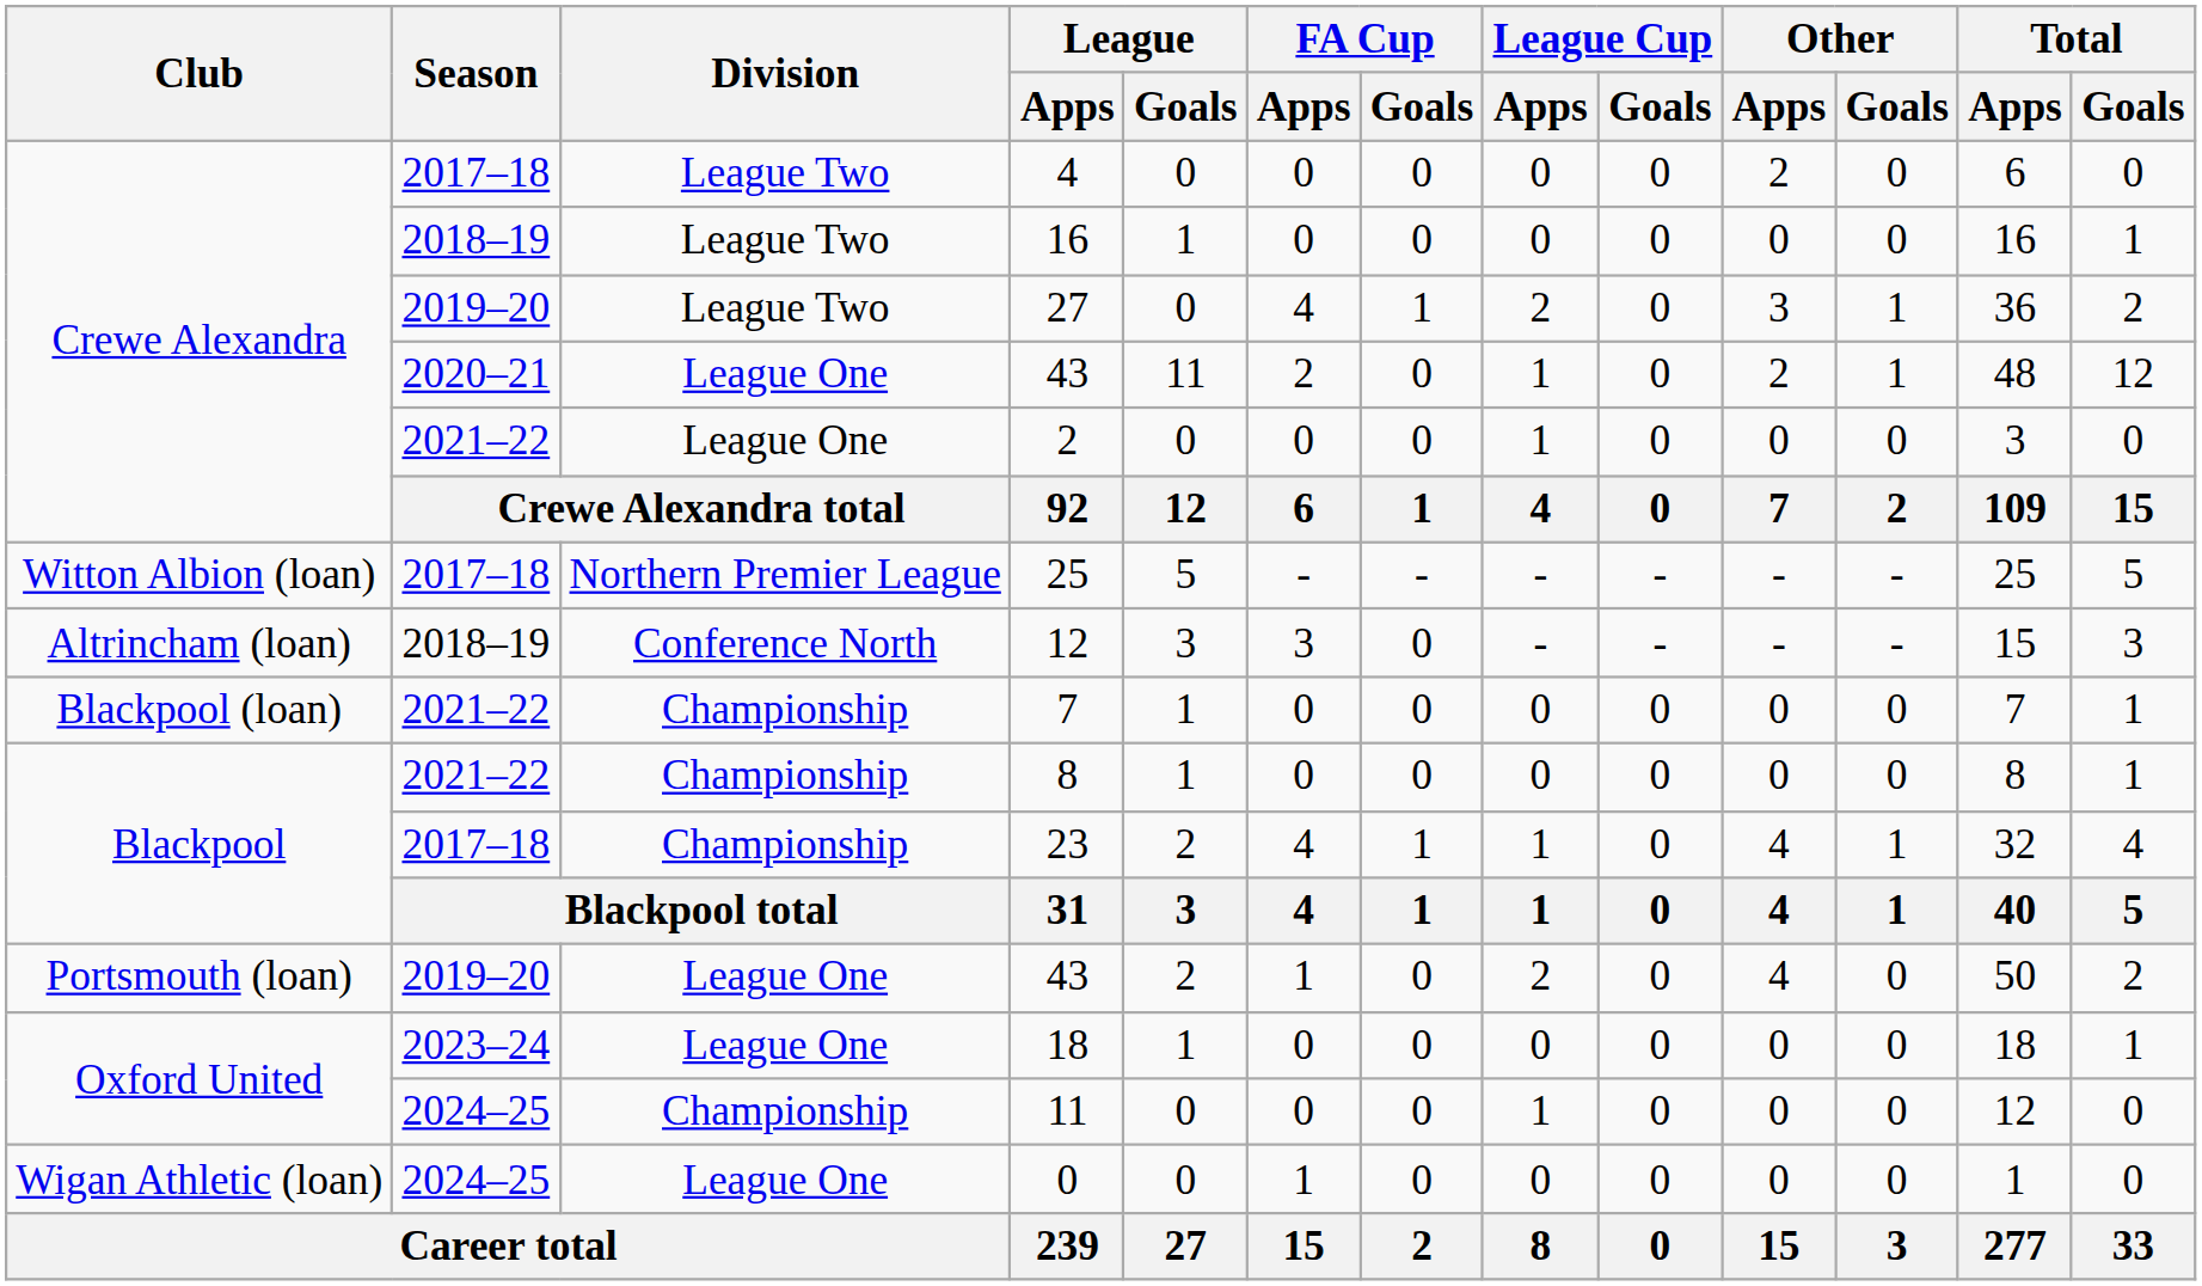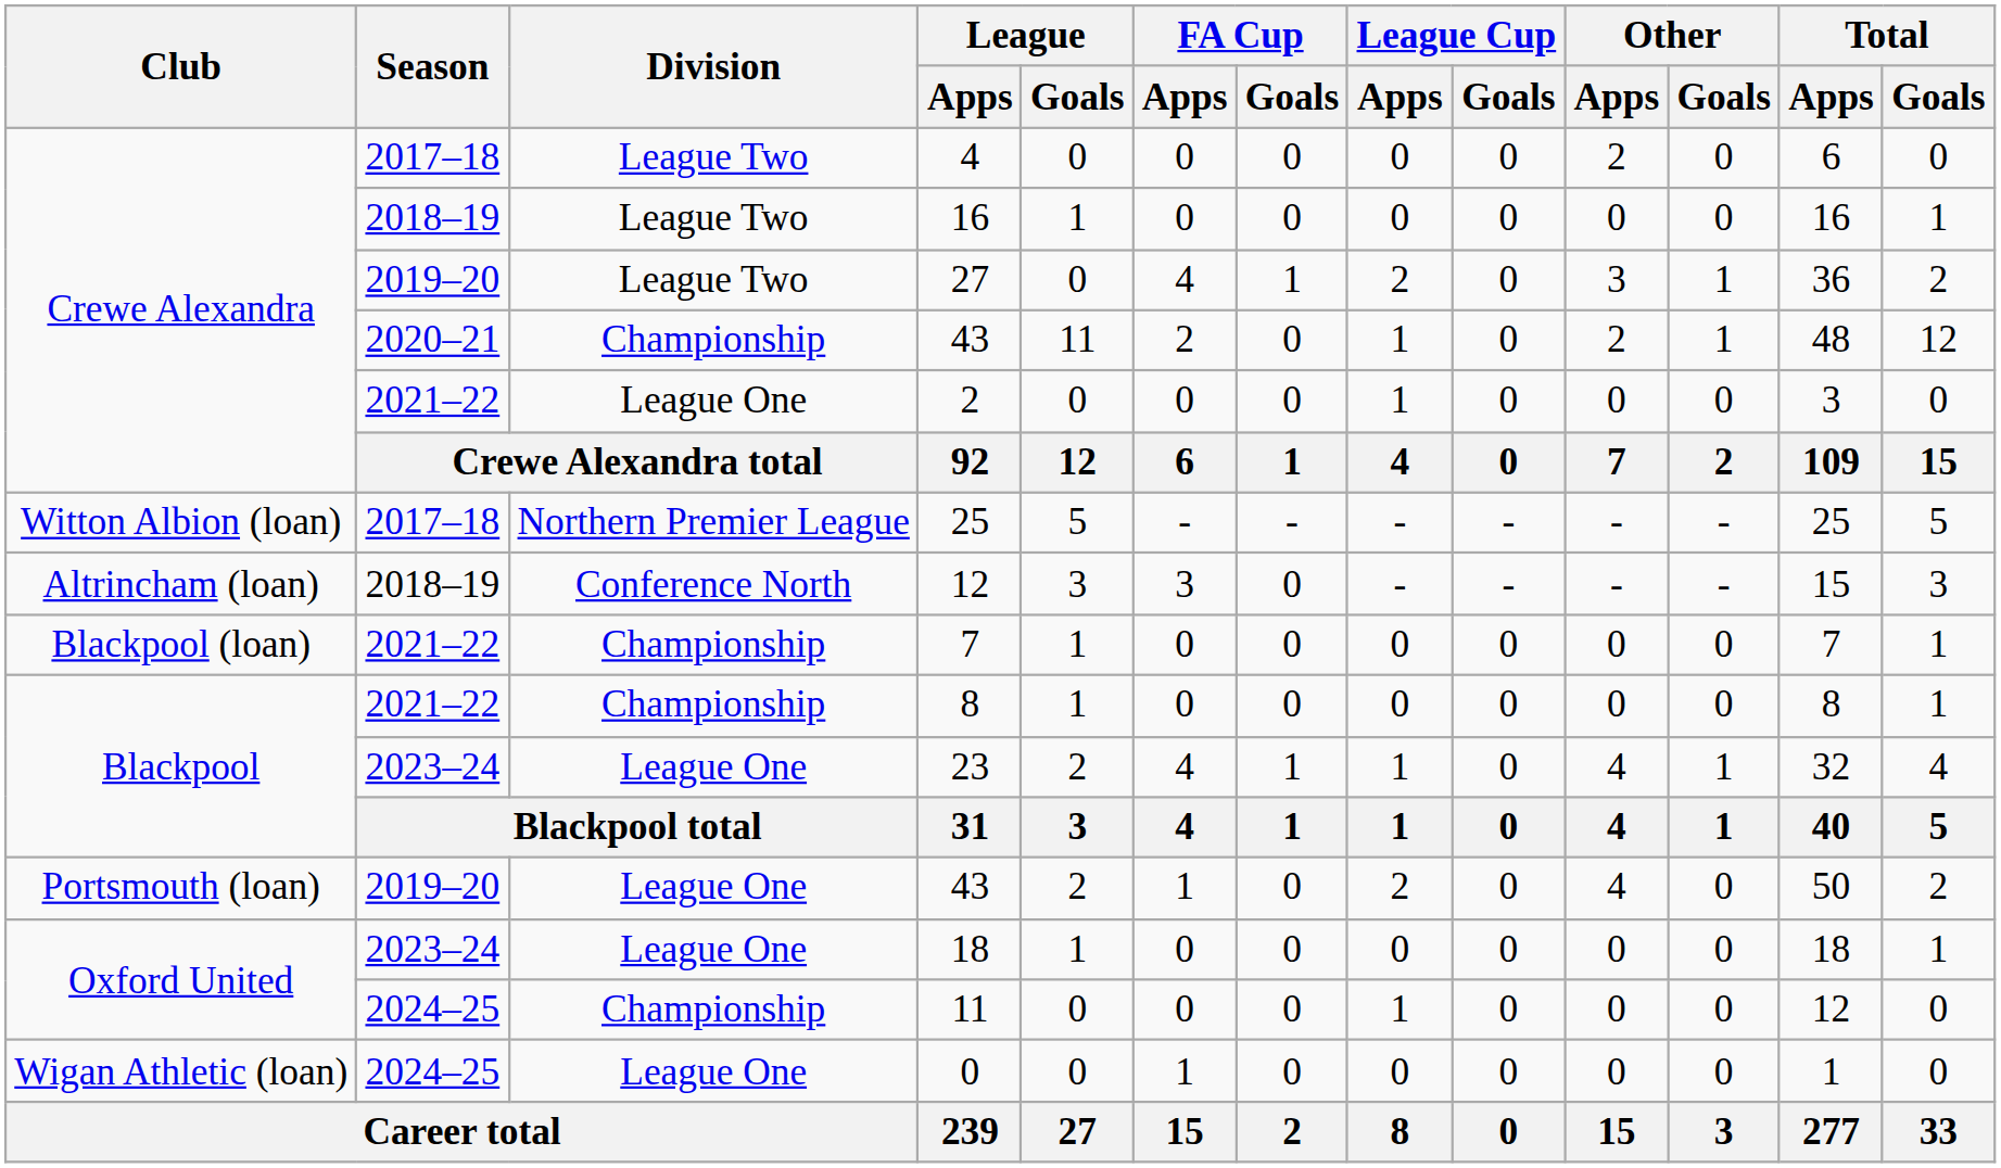 <table class="wikitable" style="text-align: center;">
 <tr>
 <th rowspan="2">Club</th>
 <th rowspan="2">Season</th>
 <th rowspan="2">Division</th>
 <th colspan="2">League</th>
 <th colspan="2"><a href='#'>FA Cup</a></th>
 <th colspan="2"><a href='#'>League Cup</a></th>
 <th colspan="2">Other</th>
 <th colspan="2">Total</th>
 </tr>
 <tr>
 <th>Apps</th>
 <th>Goals</th>
 <th>Apps</th>
 <th>Goals</th>
 <th>Apps</th>
 <th>Goals</th>
 <th>Apps</th>
 <th>Goals</th>
 <th>Apps</th>
 <th>Goals</th>
 </tr>
 <tr>
 <td rowspan="6"><a href='#'>Crewe Alexandra</a></td>
 <td><a href='#'>2017–18</a></td>
 <td><a href='#'>League Two</a></td>
 <td>4</td>
 <td>0</td>
 <td>0</td>
 <td>0</td>
 <td>0</td>
 <td>0</td>
 <td>2</td>
 <td>0</td>
 <td>6</td>
 <td>0</td>
 </tr>
 <tr>
 <td><a href='#'>2018–19</a></td>
 <td>League Two</td>
 <td>16</td>
 <td>1</td>
 <td>0</td>
 <td>0</td>
 <td>0</td>
 <td>0</td>
 <td>0</td>
 <td>0</td>
 <td>16</td>
 <td>1</td>
 </tr>
 <tr>
 <td><a href='#'>2019–20</a></td>
 <td>League Two</td>
 <td>27</td>
 <td>0</td>
 <td>4</td>
 <td>1</td>
 <td>2</td>
 <td>0</td>
 <td>3</td>
 <td>1</td>
 <td>36</td>
 <td>2</td>
 </tr>
 <tr>
 <td><a href='#'>2020–21</a></td>
-<td><a href='#'>League One</a></td>
+<td><a href='#'>Championship</a></td>
 <td>43</td>
 <td>11</td>
 <td>2</td>
 <td>0</td>
 <td>1</td>
 <td>0</td>
 <td>2</td>
 <td>1</td>
 <td>48</td>
 <td>12</td>
 </tr>
 <tr>
 <td><a href='#'>2021–22</a></td>
 <td>League One</td>
 <td>2</td>
 <td>0</td>
 <td>0</td>
 <td>0</td>
 <td>1</td>
 <td>0</td>
 <td>0</td>
 <td>0</td>
 <td>3</td>
 <td>0</td>
 </tr>
 <tr>
 <th colspan="2">Crewe Alexandra total</th>
 <th>92</th>
 <th>12</th>
 <th>6</th>
 <th>1</th>
 <th>4</th>
 <th>0</th>
 <th>7</th>
 <th>2</th>
 <th>109</th>
 <th>15</th>
 </tr>
 <tr>
 <td><a href='#'>Witton Albion</a> (loan)</td>
 <td><a href='#'>2017–18</a></td>
 <td><a href='#'>Northern Premier League</a></td>
 <td>25</td>
 <td>5</td>
 <td>-</td>
 <td>-</td>
 <td>-</td>
 <td>-</td>
 <td>-</td>
 <td>-</td>
 <td>25</td>
 <td>5</td>
 </tr>
 <tr>
 <td><a href='#'>Altrincham</a> (loan)</td>
 <td>2018–19</td>
 <td><a href='#'>Conference North</a></td>
 <td>12</td>
 <td>3</td>
 <td>3</td>
 <td>0</td>
 <td>-</td>
 <td>-</td>
 <td>-</td>
 <td>-</td>
 <td>15</td>
 <td>3</td>
 </tr>
 <tr>
 <td><a href='#'>Blackpool</a> (loan)</td>
 <td><a href='#'>2021–22</a></td>
 <td><a href='#'>Championship</a></td>
 <td>7</td>
 <td>1</td>
 <td>0</td>
 <td>0</td>
 <td>0</td>
 <td>0</td>
 <td>0</td>
 <td>0</td>
 <td>7</td>
 <td>1</td>
 </tr>
 <tr>
 <td rowspan="3"><a href='#'>Blackpool</a></td>
 <td><a href='#'>2021–22</a></td>
 <td><a href='#'>Championship</a></td>
 <td>8</td>
 <td>1</td>
 <td>0</td>
 <td>0</td>
 <td>0</td>
 <td>0</td>
 <td>0</td>
 <td>0</td>
 <td>8</td>
 <td>1</td>
 </tr>
 <tr>
-<td><a href='#'>2017–18</a></td>
-<td><a href='#'>Championship</a></td>
+<td><a href='#'>2023–24</a></td>
+<td><a href='#'>League One</a></td>
 <td>23</td>
 <td>2</td>
 <td>4</td>
 <td>1</td>
 <td>1</td>
 <td>0</td>
 <td>4</td>
 <td>1</td>
 <td>32</td>
 <td>4</td>
 </tr>
 <tr>
 <th colspan="2">Blackpool total</th>
 <th>31</th>
 <th>3</th>
 <th>4</th>
 <th>1</th>
 <th>1</th>
 <th>0</th>
 <th>4</th>
 <th>1</th>
 <th>40</th>
 <th>5</th>
 </tr>
 <tr>
 <td><a href='#'>Portsmouth</a> (loan)</td>
 <td><a href='#'>2019–20</a></td>
 <td><a href='#'>League One</a></td>
 <td>43</td>
 <td>2</td>
 <td>1</td>
 <td>0</td>
 <td>2</td>
 <td>0</td>
 <td>4</td>
 <td>0</td>
 <td>50</td>
 <td>2</td>
 </tr>
 <tr>
 <td rowspan="2"><a href='#'>Oxford United</a></td>
 <td><a href='#'>2023–24</a></td>
 <td><a href='#'>League One</a></td>
 <td>18</td>
 <td>1</td>
 <td>0</td>
 <td>0</td>
 <td>0</td>
 <td>0</td>
 <td>0</td>
 <td>0</td>
 <td>18</td>
 <td>1</td>
 </tr>
 <tr>
 <td><a href='#'>2024–25</a></td>
 <td><a href='#'>Championship</a></td>
 <td>11</td>
 <td>0</td>
 <td>0</td>
 <td>0</td>
 <td>1</td>
 <td>0</td>
 <td>0</td>
 <td>0</td>
 <td>12</td>
 <td>0</td>
 </tr>
 <tr>
 <td><a href='#'>Wigan Athletic</a> (loan)</td>
 <td><a href='#'>2024–25</a></td>
 <td><a href='#'>League One</a></td>
 <td>0</td>
 <td>0</td>
 <td>1</td>
 <td>0</td>
 <td>0</td>
 <td>0</td>
 <td>0</td>
 <td>0</td>
 <td>1</td>
 <td>0</td>
 </tr>
 <tr>
 <th colspan="3">Career total</th>
 <th>239</th>
 <th>27</th>
 <th>15</th>
 <th>2</th>
 <th>8</th>
 <th>0</th>
 <th>15</th>
 <th>3</th>
 <th>277</th>
 <th>33</th>
 </tr>
 </table>
